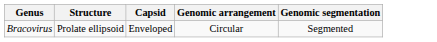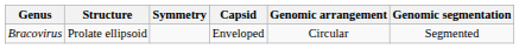 <table class="wikitable sortable" style="text-align:center">
 <tr>
 <th>Genus</th>
 <th>Structure</th>
+<th>Symmetry</th>
 <th>Capsid</th>
 <th>Genomic arrangement</th>
 <th>Genomic segmentation</th>
 </tr>
 <tr>
 <td><em>Bracovirus</em></td>
 <td>Prolate ellipsoid</td>
+<td></td>
 <td>Enveloped</td>
 <td>Circular</td>
 <td>Segmented</td>
 </tr>
 </table>
